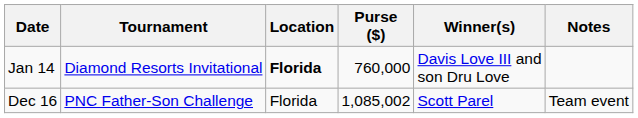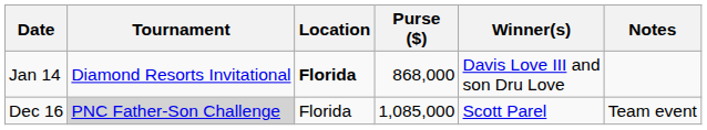 <table class="wikitable" style="font-size:95%">
 <tr>
 <th>Date</th>
 <th>Tournament</th>
 <th>Location</th>
 <th>Purse<br>($)</th>
 <th>Winner(s)</th>
 <th>Notes</th>
 </tr>
 <tr>
 <td>Jan 14</td>
 <td><a href='#'>Diamond Resorts Invitational</a></td>
 <td><strong>Florida</strong></td>
-<td align=right>760,000</td>
+<td align=right>868,000</td>
 <td> <a href='#'>Davis Love III</a> and<br>son Dru Love</td>
 <td></td>
 </tr>
 <tr>
 <td>Dec 16</td>
-<td><a href='#'>PNC Father-Son Challenge</a></td>
+<td style="background: lightgrey;"><a href='#'>PNC Father-Son Challenge</a></td>
 <td>Florida</td>
-<td align=right>1,085,002</td>
+<td align=right>1,085,000</td>
 <td> <a href='#'>Scott Parel</a></td>
 <td>Team event</td>
 </tr>
 </table>
